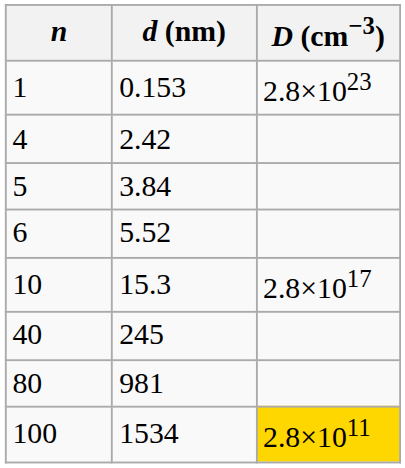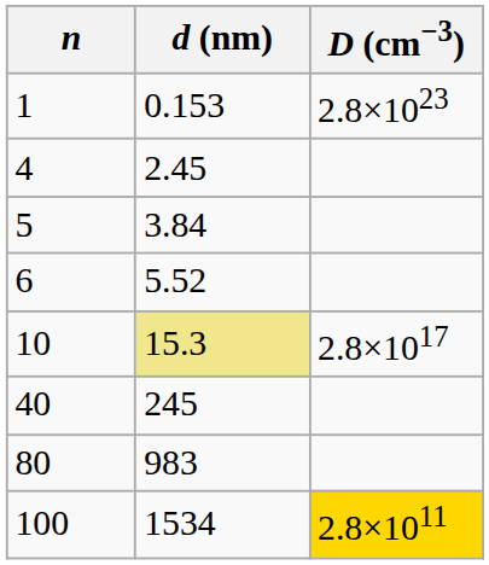 <table class="wikitable" style="float:right; margin:0 0 1ex 1em">
 <tr>
 <th width="50"><em>n</em></th>
 <th width="70"><em>d</em> (nm)</th>
 <th width="70"><em>D</em> (cm<sup>−3</sup>)</th>
 </tr>
 <tr>
 <td>1</td>
 <td>0.153</td>
 <td>2.8×10<sup>23</sup></td>
 </tr>
 <tr>
 <td>4</td>
-<td>2.42</td>
+<td>2.45</td>
 <td></td>
 </tr>
 <tr>
 <td>5</td>
 <td>3.84</td>
 <td></td>
 </tr>
 <tr>
 <td>6</td>
 <td>5.52</td>
 <td></td>
 </tr>
 <tr>
 <td>10</td>
-<td>15.3</td>
+<td style="background: khaki;">15.3</td>
 <td>2.8×10<sup>17</sup></td>
 </tr>
 <tr>
 <td>40</td>
 <td>245</td>
 <td></td>
 </tr>
 <tr>
 <td>80</td>
-<td>981</td>
+<td>983</td>
 <td></td>
 </tr>
 <tr>
 <td>100</td>
 <td>1534</td>
 <td style="background: gold;">2.8×10<sup>11</sup></td>
 </tr>
 </table>
